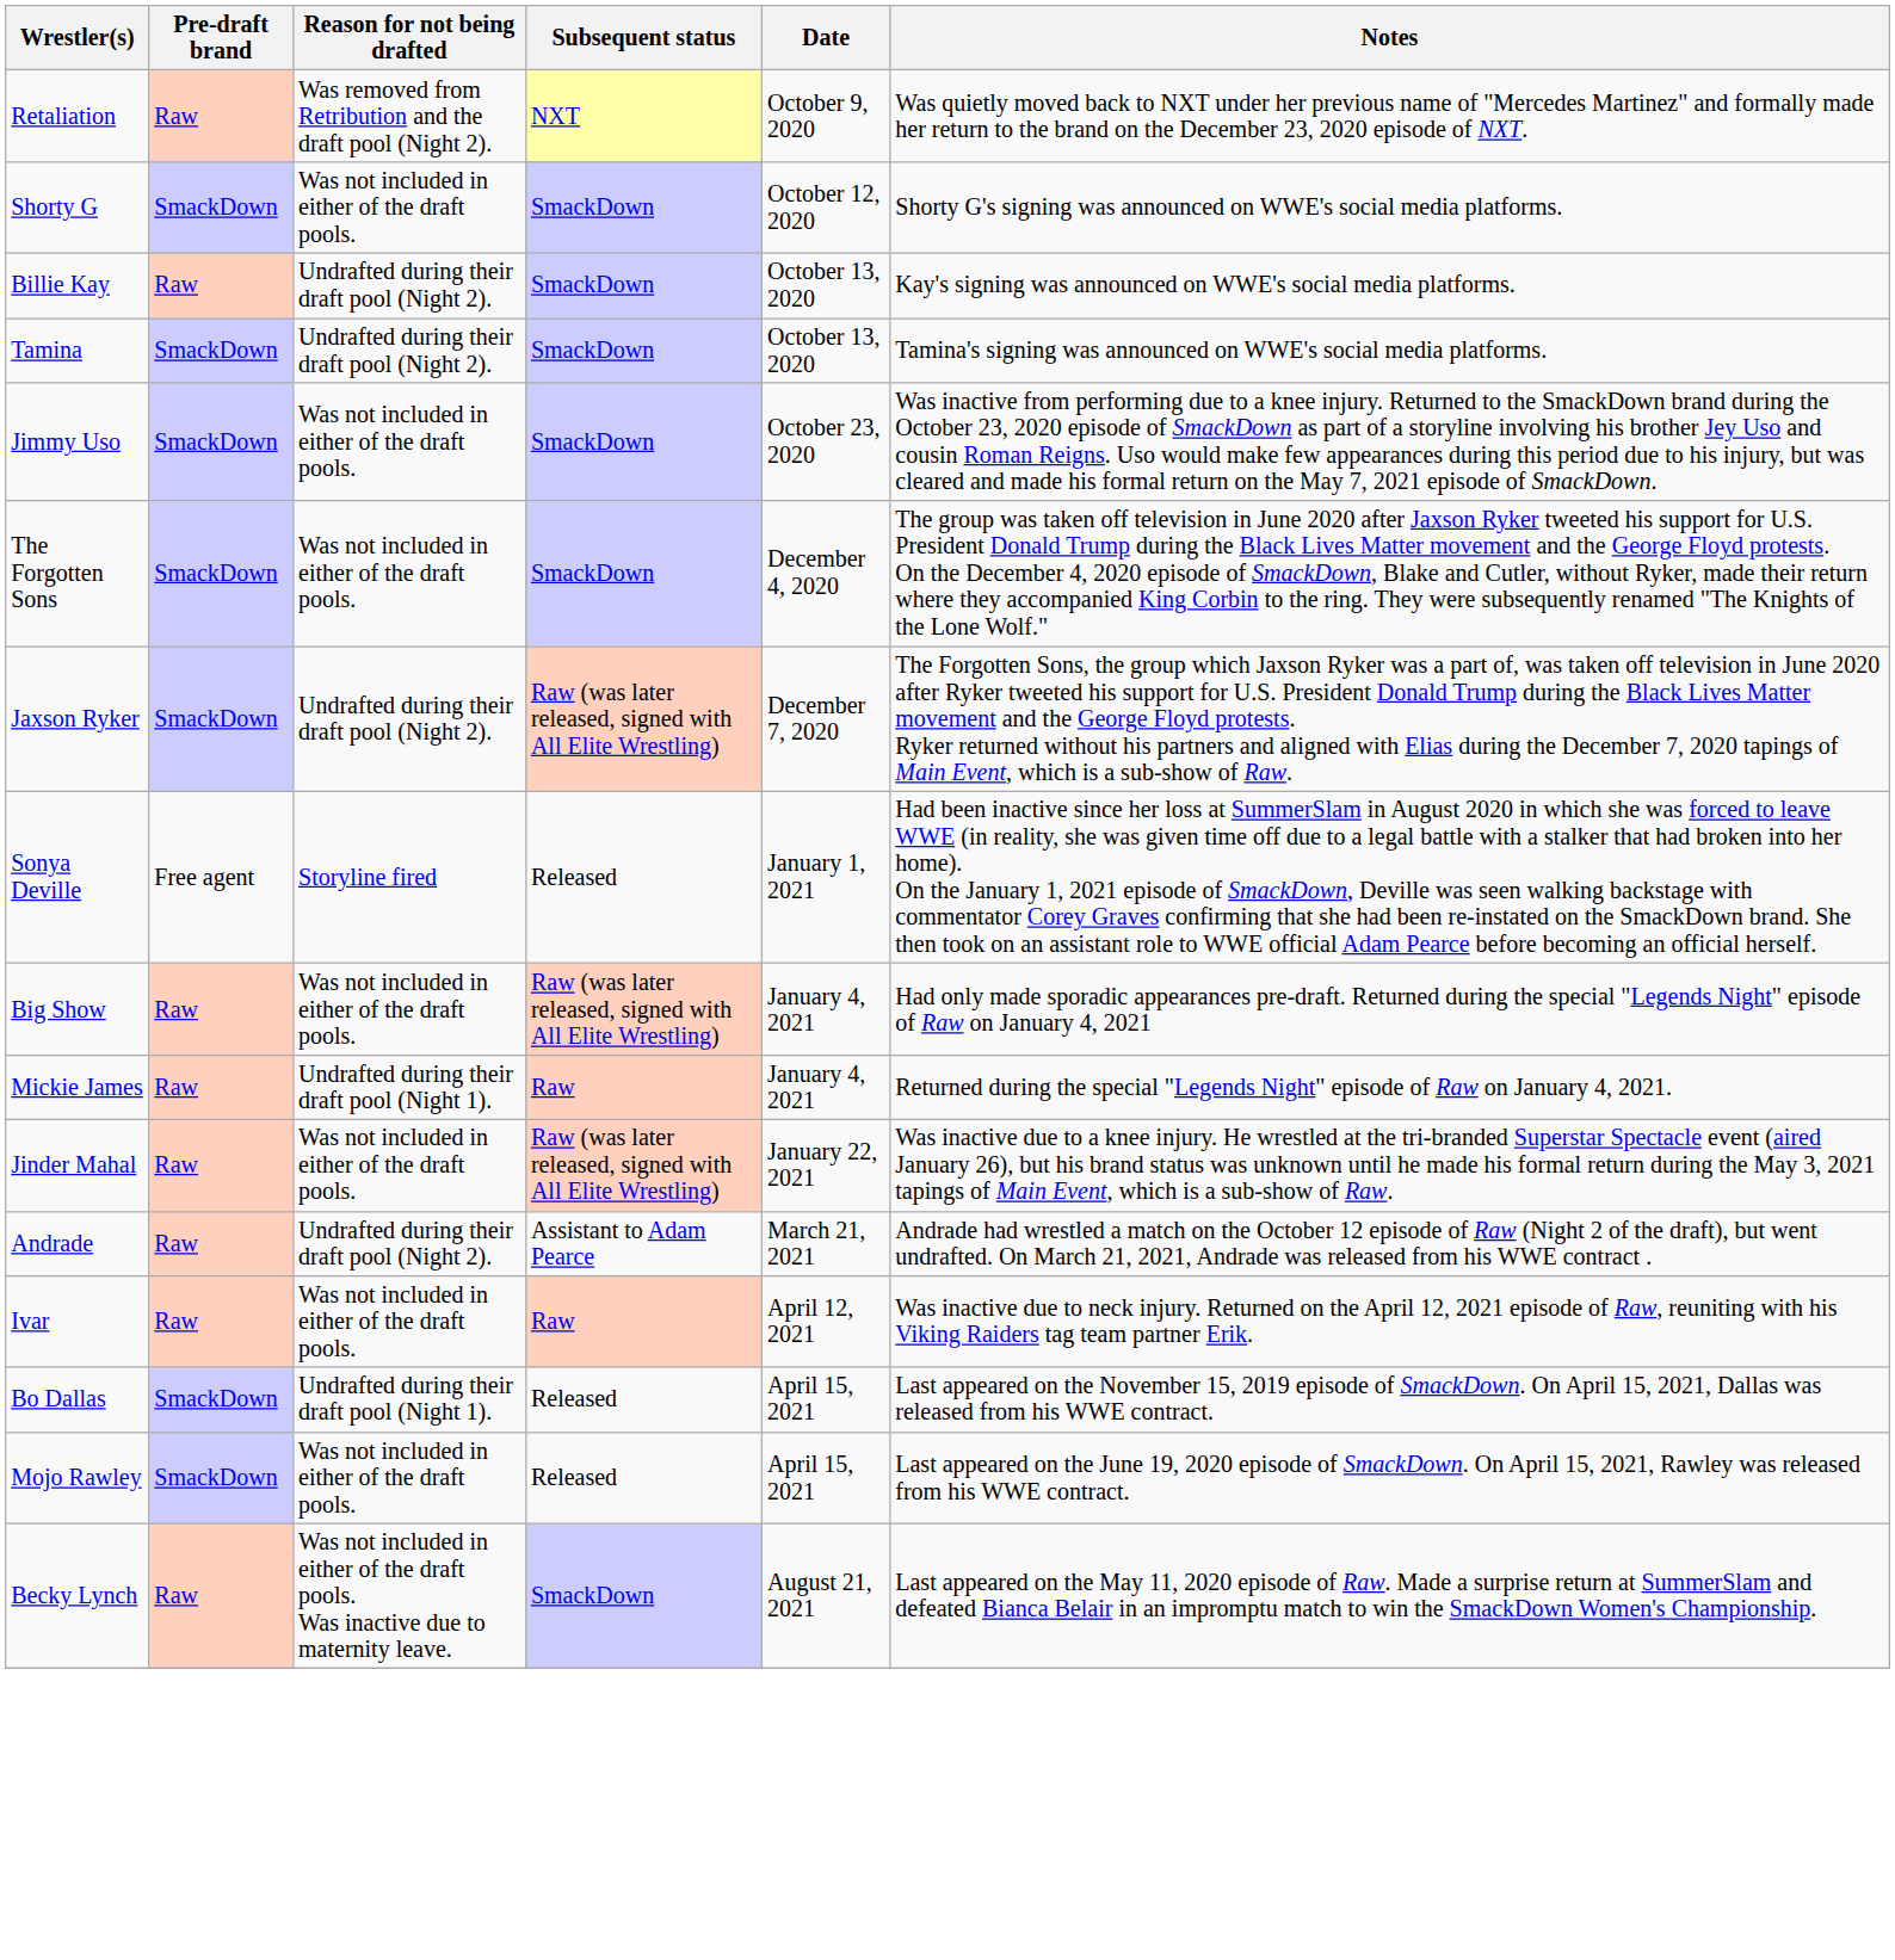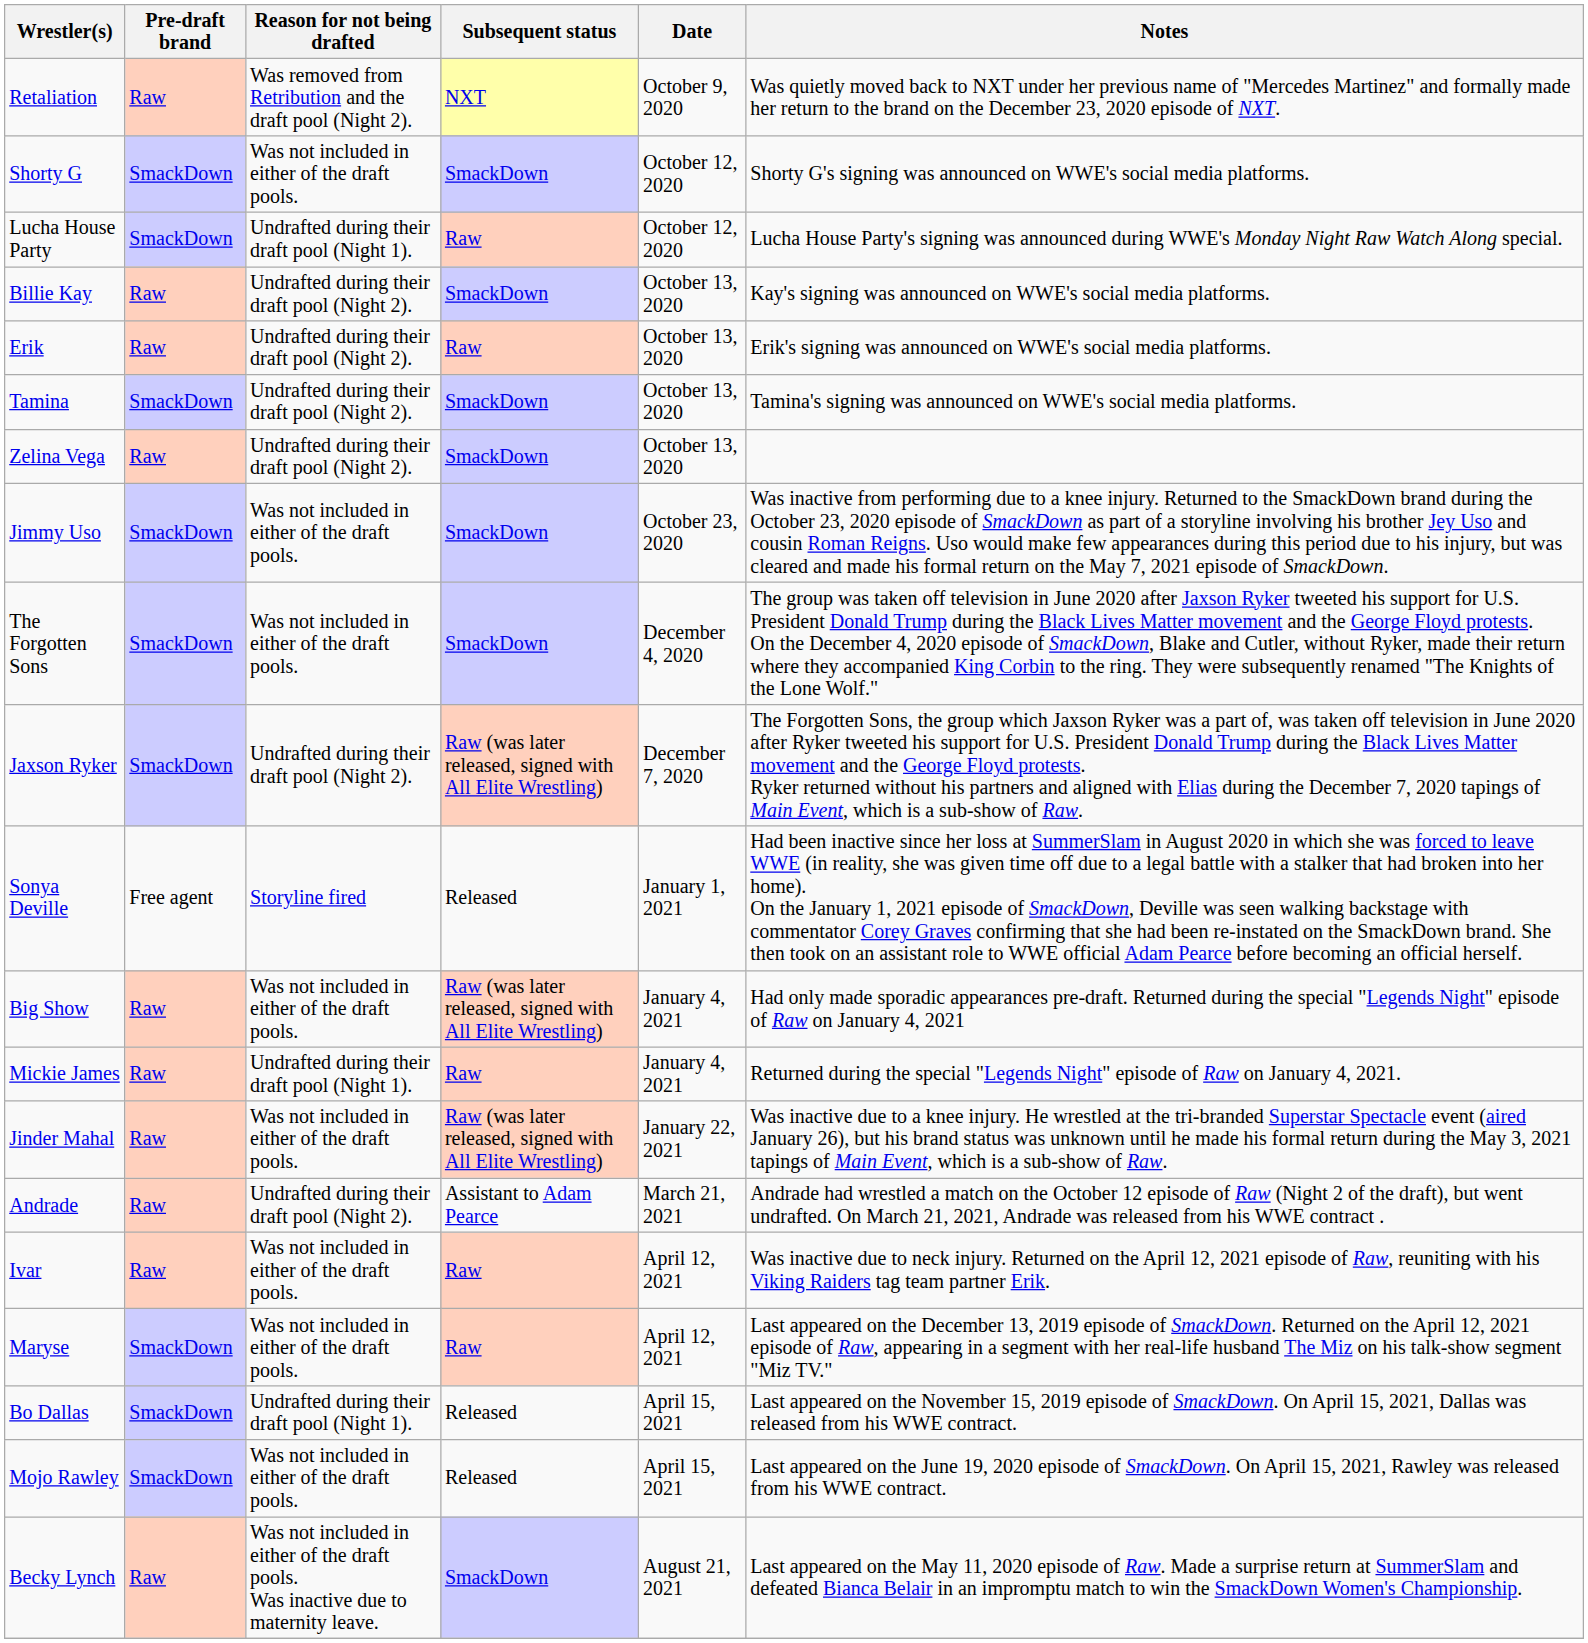 <table class="wikitable sortable" style="width:100%">
 <tr>
 <th>Wrestler(s)</th>
 <th>Pre-draft brand</th>
 <th>Reason for not being drafted</th>
 <th>Subsequent status</th>
 <th>Date</th>
 <th>Notes</th>
 </tr>
 <tr>
 <td><a href='#'>Retaliation</a></td>
 <td style="background:#ffd0bd"><a href='#'>Raw</a></td>
 <td>Was removed from <a href='#'>Retribution</a> and the draft pool (Night 2).</td>
 <td style="background:#FFA"><a href='#'>NXT</a></td>
 <td>October 9, 2020</td>
 <td>Was quietly moved back to NXT under her previous name of "Mercedes Martinez" and formally made her return to the brand on the December 23, 2020 episode of <em><a href='#'>NXT</a></em>.</td>
 </tr>
 <tr>
 <td><a href='#'>Shorty G</a></td>
 <td style="background:#ccf;"><a href='#'>SmackDown</a></td>
 <td>Was not included in either of the draft pools.</td>
 <td style="background:#ccf;"><a href='#'>SmackDown</a></td>
 <td>October 12, 2020</td>
 <td>Shorty G's signing was announced on WWE's social media platforms.</td>
 </tr>
 <tr>
+<td>Lucha House Party<br></td>
+<td style="background:#ccf;"><a href='#'>SmackDown</a></td>
+<td>Undrafted during their draft pool (Night 1).</td>
+<td style="background:#ffd0bd"><a href='#'>Raw</a></td>
+<td>October 12, 2020</td>
+<td>Lucha House Party's signing was announced during WWE's <em>Monday Night Raw Watch Along</em> special.</td>
+</tr>
+<tr>
 <td><a href='#'>Billie Kay</a></td>
 <td style="background:#ffd0bd"><a href='#'>Raw</a></td>
 <td>Undrafted during their draft pool (Night 2).</td>
 <td style="background:#ccf;"><a href='#'>SmackDown</a></td>
 <td>October 13, 2020</td>
 <td>Kay's signing was announced on WWE's social media platforms.</td>
 </tr>
 <tr>
+<td><a href='#'>Erik</a></td>
+<td style="background:#ffd0bd"><a href='#'>Raw</a></td>
+<td>Undrafted during their draft pool (Night 2).</td>
+<td style="background:#ffd0bd"><a href='#'>Raw</a></td>
+<td>October 13, 2020</td>
+<td>Erik's signing was announced on WWE's social media platforms.</td>
+</tr>
+<tr>
 <td><a href='#'>Tamina</a></td>
 <td style="background:#ccf;"><a href='#'>SmackDown</a></td>
 <td>Undrafted during their draft pool (Night 2).</td>
 <td style="background:#ccf;"><a href='#'>SmackDown</a></td>
 <td>October 13, 2020</td>
 <td>Tamina's signing was announced on WWE's social media platforms.</td>
+</tr>
+<tr>
+<td><a href='#'>Zelina Vega</a></td>
+<td style="background:#ffd0bd"><a href='#'>Raw</a></td>
+<td>Undrafted during their draft pool (Night 2).</td>
+<td style="background:#ccf;"><a href='#'>SmackDown</a></td>
+<td>October 13, 2020</td>
+<td></td>
 </tr>
 <tr>
 <td><a href='#'>Jimmy Uso</a></td>
 <td style="background:#ccf;"><a href='#'>SmackDown</a></td>
 <td>Was not included in either of the draft pools.</td>
 <td style="background:#ccf;"><a href='#'>SmackDown</a></td>
 <td>October 23, 2020</td>
 <td>Was inactive from performing due to a knee injury. Returned to the SmackDown brand during the October 23, 2020 episode of <em><a href='#'>SmackDown</a></em> as part of a storyline involving his brother <a href='#'>Jey Uso</a> and cousin <a href='#'>Roman Reigns</a>. Uso would make few appearances during this period due to his injury, but was cleared and made his formal return on the May 7, 2021 episode of <em>SmackDown</em>.</td>
 </tr>
 <tr>
 <td>The Forgotten Sons<br></td>
 <td style="background:#ccf;"><a href='#'>SmackDown</a></td>
 <td>Was not included in either of the draft pools.</td>
 <td style="background:#ccf;"><a href='#'>SmackDown</a></td>
 <td>December 4, 2020</td>
 <td>The group was taken off television in June 2020 after <a href='#'>Jaxson Ryker</a> tweeted his support for U.S. President <a href='#'>Donald Trump</a> during the <a href='#'>Black Lives Matter movement</a> and the <a href='#'>George Floyd protests</a>.<br>On the December 4, 2020 episode of <em><a href='#'>SmackDown</a></em>, Blake and Cutler, without Ryker, made their return where they accompanied <a href='#'>King Corbin</a> to the ring. They were subsequently renamed "The Knights of the Lone Wolf."</td>
 </tr>
 <tr>
 <td><a href='#'>Jaxson Ryker</a></td>
 <td style="background:#ccf;"><a href='#'>SmackDown</a></td>
 <td>Undrafted during their draft pool (Night 2).</td>
 <td style="background:#ffd0bd"><a href='#'>Raw</a> (was later released, signed with <a href='#'>All Elite Wrestling</a>)</td>
 <td>December 7, 2020</td>
 <td>The Forgotten Sons, the group which Jaxson Ryker was a part of, was taken off television in June 2020 after Ryker tweeted his support for U.S. President <a href='#'>Donald Trump</a> during the <a href='#'>Black Lives Matter movement</a> and the <a href='#'>George Floyd protests</a>.<br>Ryker returned without his partners and aligned with <a href='#'>Elias</a> during the December 7, 2020 tapings of <em><a href='#'>Main Event</a></em>, which is a sub-show of <em><a href='#'>Raw</a></em>.</td>
 </tr>
 <tr>
 <td><a href='#'>Sonya Deville</a></td>
 <td>Free agent</td>
 <td><a href='#'>Storyline fired</a></td>
 <td>Released</td>
 <td>January 1, 2021</td>
 <td>Had been inactive since her loss at <a href='#'>SummerSlam</a> in August 2020 in which she was <a href='#'>forced to leave WWE</a> (in reality, she was given time off due to a legal battle with a stalker that had broken into her home).<br>On the January 1, 2021 episode of <em><a href='#'>SmackDown</a></em>, Deville was seen walking backstage with commentator <a href='#'>Corey Graves</a> confirming that she had been re-instated on the SmackDown brand. She then took on an assistant role to WWE official <a href='#'>Adam Pearce</a> before becoming an official herself.</td>
 </tr>
 <tr>
 <td><a href='#'>Big Show</a></td>
 <td style="background:#ffd0bd"><a href='#'>Raw</a></td>
 <td>Was not included in either of the draft pools.</td>
 <td style="background:#ffd0bd"><a href='#'>Raw</a> (was later released, signed with <a href='#'>All Elite Wrestling</a>)</td>
 <td>January 4, 2021</td>
 <td>Had only made sporadic appearances pre-draft. Returned during the special "<a href='#'>Legends Night</a>" episode of <em><a href='#'>Raw</a></em> on January 4, 2021</td>
 </tr>
 <tr>
 <td><a href='#'>Mickie James</a></td>
 <td style="background:#ffd0bd"><a href='#'>Raw</a></td>
 <td>Undrafted during their draft pool (Night 1).</td>
 <td style="background:#ffd0bd"><a href='#'>Raw</a></td>
 <td>January 4, 2021</td>
 <td>Returned during the special "<a href='#'>Legends Night</a>" episode of <em><a href='#'>Raw</a></em> on January 4, 2021.</td>
 </tr>
 <tr>
 <td><a href='#'>Jinder Mahal</a></td>
 <td style="background:#ffd0bd"><a href='#'>Raw</a></td>
 <td>Was not included in either of the draft pools.</td>
 <td style="background:#ffd0bd"><a href='#'>Raw</a> (was later released, signed with <a href='#'>All Elite Wrestling</a>)</td>
 <td>January 22, 2021</td>
 <td>Was inactive due to a knee injury. He wrestled at the tri-branded <a href='#'>Superstar Spectacle</a> event (<a href='#'>aired</a> January 26), but his brand status was unknown until he made his formal return during the May 3, 2021 tapings of <em><a href='#'>Main Event</a></em>, which is a sub-show of <em><a href='#'>Raw</a></em>.</td>
 </tr>
 <tr>
 <td><a href='#'>Andrade</a></td>
 <td style="background:#ffd0bd"><a href='#'>Raw</a></td>
 <td>Undrafted during their draft pool (Night 2).</td>
 <td>Assistant to <a href='#'>Adam Pearce</a></td>
 <td>March 21, 2021</td>
 <td>Andrade had wrestled a match on the October 12 episode of <em><a href='#'>Raw</a></em> (Night 2 of the draft), but went undrafted. On March 21, 2021, Andrade was released from his WWE contract .</td>
 </tr>
 <tr>
 <td><a href='#'>Ivar</a></td>
 <td style="background:#ffd0bd"><a href='#'>Raw</a></td>
 <td>Was not included in either of the draft pools.</td>
 <td style="background:#ffd0bd"><a href='#'>Raw</a></td>
 <td>April 12, 2021</td>
 <td>Was inactive due to neck injury. Returned on the April 12, 2021 episode of <em><a href='#'>Raw</a></em>, reuniting with his <a href='#'>Viking Raiders</a> tag team partner <a href='#'>Erik</a>.</td>
 </tr>
 <tr>
+<td><a href='#'>Maryse</a></td>
+<td style="background:#ccf;"><a href='#'>SmackDown</a></td>
+<td>Was not included in either of the draft pools.</td>
+<td style="background:#ffd0bd"><a href='#'>Raw</a></td>
+<td>April 12, 2021</td>
+<td>Last appeared on the December 13, 2019 episode of <em><a href='#'>SmackDown</a></em>. Returned on the April 12, 2021 episode of <em><a href='#'>Raw</a></em>, appearing in a segment with her real-life husband <a href='#'>The Miz</a> on his talk-show segment "Miz TV."</td>
+</tr>
+<tr>
 <td><a href='#'>Bo Dallas</a></td>
 <td style="background:#ccf;"><a href='#'>SmackDown</a></td>
 <td>Undrafted during their draft pool (Night 1).</td>
 <td>Released</td>
 <td>April 15, 2021</td>
 <td>Last appeared on the November 15, 2019 episode of <em><a href='#'>SmackDown</a></em>. On April 15, 2021, Dallas was released from his WWE contract.</td>
 </tr>
 <tr>
 <td><a href='#'>Mojo Rawley</a></td>
 <td style="background:#ccf;"><a href='#'>SmackDown</a></td>
 <td>Was not included in either of the draft pools.</td>
 <td>Released</td>
 <td>April 15, 2021</td>
 <td>Last appeared on the June 19, 2020 episode of <em><a href='#'>SmackDown</a></em>. On April 15, 2021, Rawley was released from his WWE contract.</td>
 </tr>
 <tr>
 <td><a href='#'>Becky Lynch</a></td>
 <td style="background:#ffd0bd"><a href='#'>Raw</a></td>
 <td>Was not included in either of the draft pools.<br>Was inactive due to maternity leave.</td>
 <td style="background:#ccf;"><a href='#'>SmackDown</a></td>
 <td>August 21, 2021</td>
 <td>Last appeared on the May 11, 2020 episode of <em><a href='#'>Raw</a></em>. Made a surprise return at <a href='#'>SummerSlam</a> and defeated <a href='#'>Bianca Belair</a> in an impromptu match to win the <a href='#'>SmackDown Women's Championship</a>.</td>
 </tr>
 <tr>
 </tr>
 </table>
